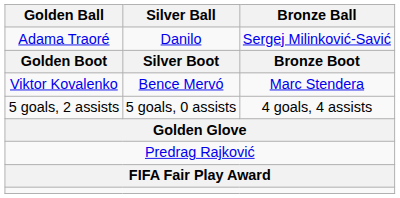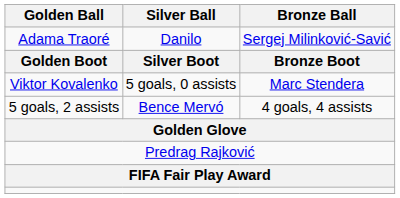 <table class="wikitable" style="margin:auto;text-align:center">
 <tr>
 <th>Golden Ball</th>
 <th>Silver Ball</th>
 <th>Bronze Ball</th>
 </tr>
 <tr>
 <td> <a href='#'>Adama Traoré</a></td>
 <td> <a href='#'>Danilo</a></td>
 <td> <a href='#'>Sergej Milinković-Savić</a></td>
 </tr>
 <tr>
 <th>Golden Boot</th>
 <th>Silver Boot</th>
 <th>Bronze Boot</th>
 </tr>
 <tr>
 <td> <a href='#'>Viktor Kovalenko</a></td>
-<td> <a href='#'>Bence Mervó</a></td>
+<td>5 goals, 0 assists</td>
 <td> <a href='#'>Marc Stendera</a></td>
 </tr>
 <tr>
 <td>5 goals, 2 assists</td>
-<td>5 goals, 0 assists</td>
+<td> <a href='#'>Bence Mervó</a></td>
 <td>4 goals, 4 assists</td>
 </tr>
 <tr>
 <th colspan="3">Golden Glove</th>
 </tr>
 <tr>
 <td colspan="3"> <a href='#'>Predrag Rajković</a></td>
 </tr>
 <tr>
 <th colspan="3">FIFA Fair Play Award</th>
 </tr>
 <tr>
 <td colspan="3"></td>
 </tr>
 </table>
